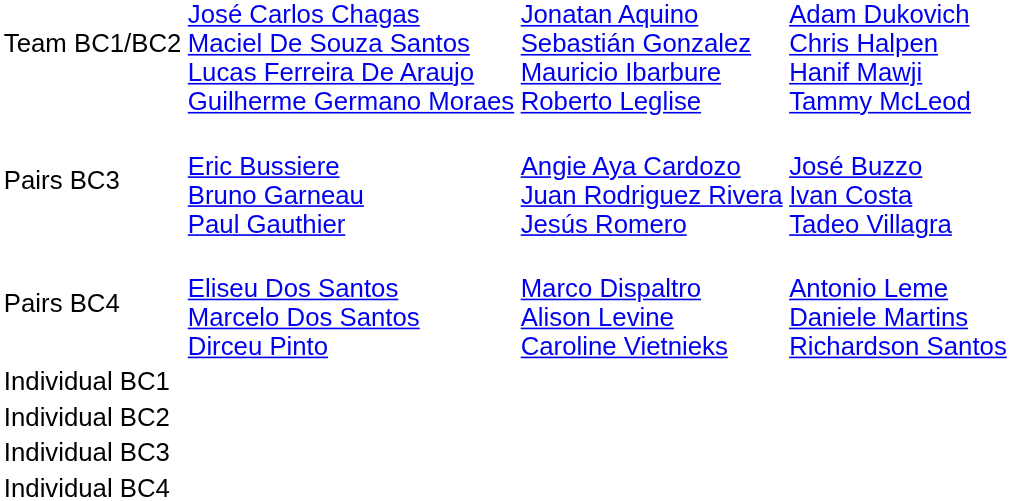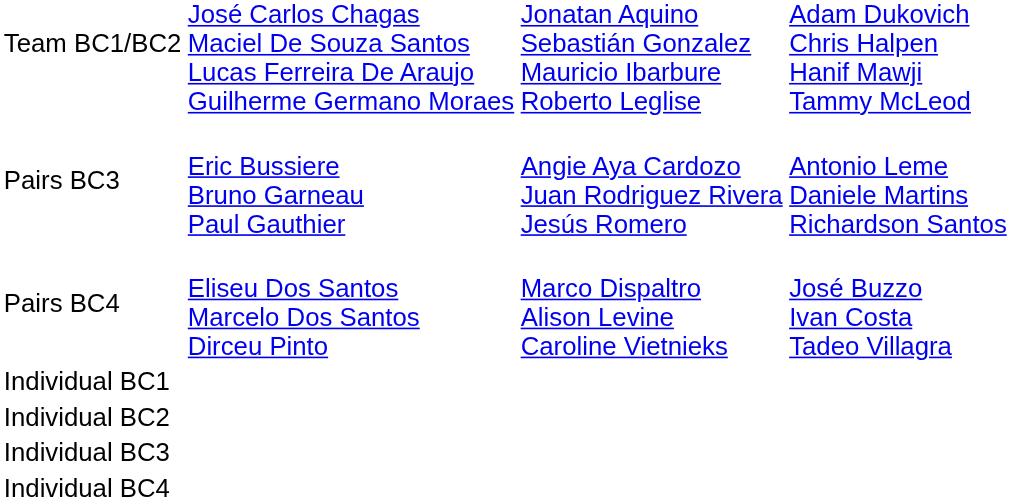 <table>
 <tr>
 <td>Team BC1/BC2<br></td>
 <td><br><a href='#'>José Carlos Chagas</a><br><a href='#'>Maciel De Souza Santos</a><br><a href='#'>Lucas Ferreira De Araujo</a><br><a href='#'>Guilherme Germano Moraes</a></td>
 <td><br><a href='#'>Jonatan Aquino</a><br><a href='#'>Sebastián Gonzalez</a><br><a href='#'>Mauricio Ibarbure</a><br><a href='#'>Roberto Leglise</a></td>
 <td><br><a href='#'>Adam Dukovich</a><br><a href='#'>Chris Halpen</a><br><a href='#'>Hanif Mawji</a><br><a href='#'>Tammy McLeod</a></td>
 </tr>
 <tr>
 <td>Pairs BC3<br></td>
 <td><br><a href='#'>Eric Bussiere</a><br><a href='#'>Bruno Garneau</a><br><a href='#'>Paul Gauthier</a></td>
 <td><br><a href='#'>Angie Aya Cardozo</a><br><a href='#'>Juan Rodriguez Rivera</a><br><a href='#'>Jesús Romero</a></td>
-<td><br><a href='#'>José Buzzo</a><br><a href='#'>Ivan Costa</a><br><a href='#'>Tadeo Villagra</a></td>
+<td><br><a href='#'>Antonio Leme</a><br><a href='#'>Daniele Martins</a><br><a href='#'>Richardson Santos</a></td>
 </tr>
 <tr>
 <td>Pairs BC4<br></td>
 <td><br><a href='#'>Eliseu Dos Santos</a><br><a href='#'>Marcelo Dos Santos</a><br><a href='#'>Dirceu Pinto</a></td>
 <td><br><a href='#'>Marco Dispaltro</a><br><a href='#'>Alison Levine</a><br><a href='#'>Caroline Vietnieks</a></td>
-<td><br><a href='#'>Antonio Leme</a><br><a href='#'>Daniele Martins</a><br><a href='#'>Richardson Santos</a></td>
+<td><br><a href='#'>José Buzzo</a><br><a href='#'>Ivan Costa</a><br><a href='#'>Tadeo Villagra</a></td>
 </tr>
 <tr>
 <td>Individual BC1<br></td>
 <td></td>
 <td></td>
 <td></td>
 </tr>
 <tr>
 <td>Individual BC2<br></td>
 <td></td>
 <td></td>
 <td></td>
 </tr>
 <tr>
 <td>Individual BC3<br></td>
 <td></td>
 <td></td>
 <td></td>
 </tr>
 <tr>
 <td>Individual BC4<br></td>
 <td></td>
 <td></td>
 <td></td>
 </tr>
 </table>
